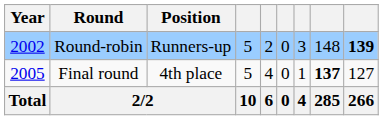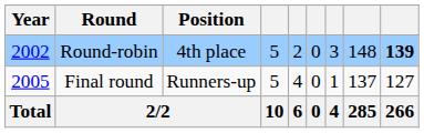 <table class="wikitable" style="text-align: center;">
 <tr>
 <th>Year</th>
 <th>Round</th>
 <th>Position</th>
 <th></th>
 <th></th>
 <th></th>
 <th></th>
 <th></th>
 <th></th>
 </tr>
 <tr bgcolor=#9acdff>
 <td> <a href='#'>2002</a></td>
 <td>Round-robin</td>
-<td>Runners-up</td>
+<td>4th place</td>
 <td>5</td>
 <td>2</td>
 <td>0</td>
 <td>3</td>
 <td>148</td>
 <td><strong>139</strong></td>
 </tr>
 <tr -style="background: silver;">
 <td> <a href='#'>2005</a></td>
 <td>Final round</td>
-<td>4th place</td>
+<td>Runners-up</td>
 <td>5</td>
 <td>4</td>
 <td>0</td>
 <td>1</td>
-<td><strong>137</strong></td>
+<td>137</td>
 <td>127</td>
 </tr>
 <tr>
 <th>Total</th>
 <th colspan=2>2/2</th>
 <th>10</th>
 <th>6</th>
 <th>0</th>
 <th>4</th>
 <th>285</th>
 <th>266</th>
 </tr>
 </table>
